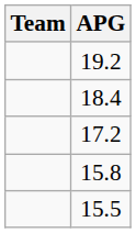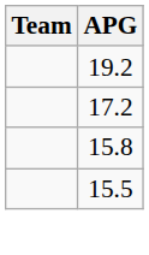 <table class=wikitable>
 <tr>
 <th>Team</th>
 <th>APG</th>
 </tr>
 <tr>
 <td></td>
 <td align=center>19.2</td>
-</tr>
-<tr>
-<td></td>
-<td align=center>18.4</td>
 </tr>
 <tr>
 <td></td>
 <td align=center>17.2</td>
 </tr>
 <tr>
 <td></td>
 <td align=center>15.8</td>
 </tr>
 <tr>
 <td></td>
 <td align=center>15.5</td>
 </tr>
 </table>
